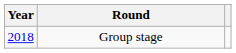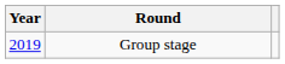 <table class="wikitable" style="text-align: center; font-size:90%">
 <tr>
 <th>Year</th>
 <th style="width:200px">Round</th>
 <th></th>
 </tr>
 <tr>
-<td><a href='#'>2018</a></td>
+<td><a href='#'>2019</a></td>
 <td>Group stage</td>
 <td></td>
 </tr>
 </table>
